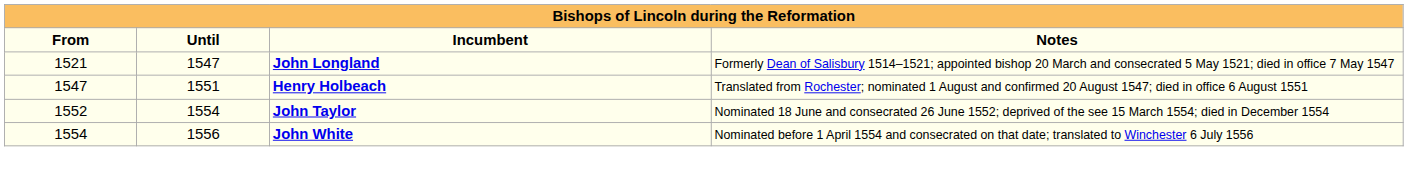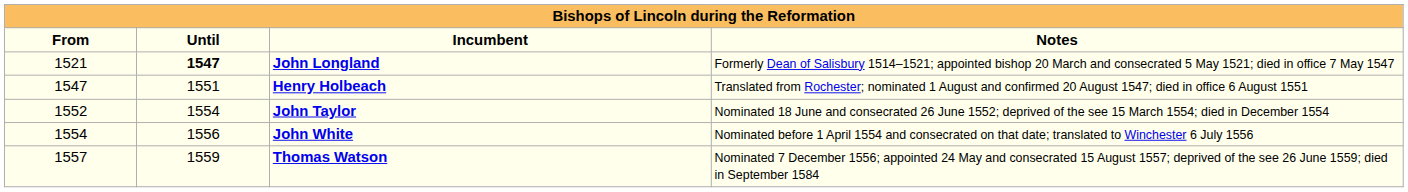 <table class="wikitable" border="1" style="width:95%">
 <tr>
 <th style="background-color:#FABE60" colspan="4">Bishops of Lincoln during the Reformation </th>
 </tr>
 <tr align=center>
 <th style="background-color:#ffffec" width="9%">From</th>
 <th style="background-color:#ffffec" width="9%">Until</th>
 <th style="background-color:#ffffec" width="30%">Incumbent</th>
 <th style="background-color:#ffffec" width="47%">Notes</th>
 </tr>
 <tr valign=top bgcolor="#ffffec">
 <td align=center>1521</td>
-<td align=center>1547</td>
+<td align=center><strong>1547</strong></td>
 <td><strong><a href='#'>John Longland</a></strong></td>
 <td><small>Formerly <a href='#'>Dean of Salisbury</a> 1514–1521; appointed bishop 20 March and consecrated 5 May 1521; died in office 7 May 1547</small></td>
 </tr>
 <tr valign=top bgcolor="#ffffec">
 <td align=center>1547</td>
 <td align=center>1551</td>
 <td><strong><a href='#'>Henry Holbeach</a></strong></td>
 <td><small>Translated from <a href='#'>Rochester</a>; nominated 1 August and confirmed 20 August 1547; died in office 6 August 1551</small></td>
 </tr>
 <tr valign=top bgcolor="#ffffec">
 <td align=center>1552</td>
 <td align=center>1554</td>
 <td><strong><a href='#'>John Taylor</a></strong></td>
 <td><small>Nominated 18 June and consecrated 26 June 1552; deprived of the see 15 March 1554; died in December 1554</small></td>
 </tr>
 <tr valign=top bgcolor="#ffffec">
 <td align=center>1554</td>
 <td align=center>1556</td>
 <td><strong><a href='#'>John White</a></strong></td>
 <td><small>Nominated before 1 April 1554 and consecrated on that date; translated to <a href='#'>Winchester</a> 6 July 1556</small></td>
 </tr>
+<tr valign=top bgcolor="#ffffec">
+<td align=center>1557</td>
+<td align=center>1559</td>
+<td><strong><a href='#'>Thomas Watson</a></strong></td>
+<td><small>Nominated 7 December 1556; appointed 24 May and consecrated 15 August 1557; deprived of the see 26 June 1559; died in September 1584</small></td>
+</tr>
 </table>
